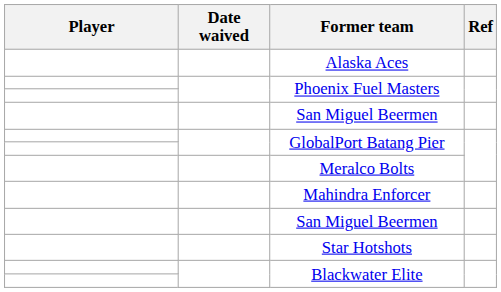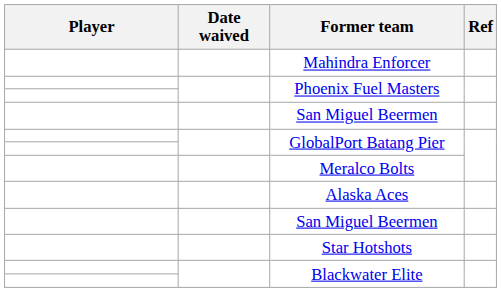 <table class="wikitable sortable" style="text-align:center">
 <tr>
 <th style="width:160px">Player</th>
 <th style="width:80px">Date waived</th>
 <th style="width:180px">Former team</th>
 <th class="unsortable">Ref</th>
 </tr>
 <tr style="background:#fff;">
 <td align=left></td>
 <td style="text-align:center"></td>
-<td align=center><a href='#'>Alaska Aces</a></td>
+<td align=center><a href='#'>Mahindra Enforcer</a></td>
 <td align=center></td>
 </tr>
 <tr style="background:#fff;">
 <td align=left></td>
 <td style="text-align:center" rowspan=2></td>
 <td style="text-align:center;" rowspan="2"><a href='#'>Phoenix Fuel Masters</a></td>
 <td style="text-align:center;" rowspan="2"></td>
 </tr>
 <tr style="background:#fff;">
 <td align=left></td>
 </tr>
 <tr style="background:#fff;">
 <td align=left></td>
 <td style="text-align:center"></td>
 <td align=center><a href='#'>San Miguel Beermen</a></td>
 <td align=center></td>
 </tr>
 <tr style="background:#fff;">
 <td align=left></td>
 <td style="text-align:center" rowspan=2></td>
 <td style="text-align:center;" rowspan="2"><a href='#'>GlobalPort Batang Pier</a></td>
 <td style="text-align:center;" rowspan="3"></td>
 </tr>
 <tr style="background:#fff;">
 <td align=left></td>
 </tr>
 <tr style="background:#fff;">
 <td align=left></td>
 <td style="text-align:center"></td>
 <td align=center><a href='#'>Meralco Bolts</a></td>
 </tr>
 <tr style="background:#fff;">
 <td align=left></td>
 <td style="text-align:center"></td>
-<td align=center><a href='#'>Mahindra Enforcer</a></td>
+<td align=center><a href='#'>Alaska Aces</a></td>
 <td align=center></td>
 </tr>
 <tr style="background:#fff;">
 <td align=left></td>
 <td style="text-align:center"></td>
 <td align=center><a href='#'>San Miguel Beermen</a></td>
 <td align=center></td>
 </tr>
 <tr style="background:#fff;">
 <td align=left></td>
 <td style="text-align:center"></td>
 <td align=center><a href='#'>Star Hotshots</a></td>
 <td align=center></td>
 </tr>
 <tr style="background:#fff;">
 <td align=left></td>
 <td style="text-align:center" rowspan=2></td>
 <td style="text-align:center;" rowspan="2"><a href='#'>Blackwater Elite</a></td>
 <td style="text-align:center;" rowspan="2"></td>
 </tr>
 <tr style="background:#fff;">
 <td align=left></td>
 </tr>
 </table>
